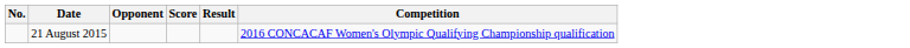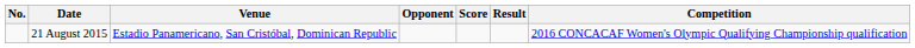 <table class="wikitable">
 <tr>
 <th>No.</th>
 <th>Date</th>
+<th>Venue</th>
 <th>Opponent</th>
 <th>Score</th>
 <th>Result</th>
 <th>Competition</th>
 </tr>
 <tr>
 <td></td>
 <td>21 August 2015</td>
+<td><a href='#'>Estadio Panamericano</a>, <a href='#'>San Cristóbal</a>, <a href='#'>Dominican Republic</a></td>
 <td></td>
 <td></td>
 <td></td>
 <td><a href='#'>2016 CONCACAF Women's Olympic Qualifying Championship qualification</a></td>
 </tr>
 </table>
